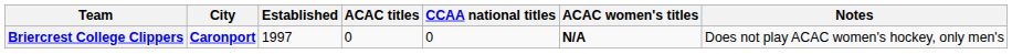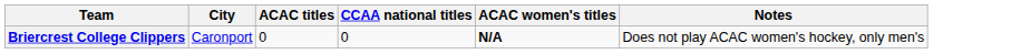 <table class="wikitable plainrowheaders">
 <tr>
 <th scope="col">Team</th>
 <th scope="col">City</th>
-<th scope="col">Established</th>
 <th scope="col">ACAC titles</th>
 <th scope="col"><a href='#'>CCAA</a> national titles</th>
 <th scope="col">ACAC women's titles</th>
 <th scope="col">Notes</th>
 </tr>
 <tr>
 <th scope="row"><a href='#'>Briercrest College Clippers</a></th>
-<td><strong><a href='#'>Caronport</a></strong></td>
-<td>1997</td>
+<td><a href='#'>Caronport</a></td>
 <td>0</td>
 <td>0</td>
 <td><strong>N/A</strong></td>
 <td>Does not play ACAC women's hockey, only men's</td>
 </tr>
 </table>
